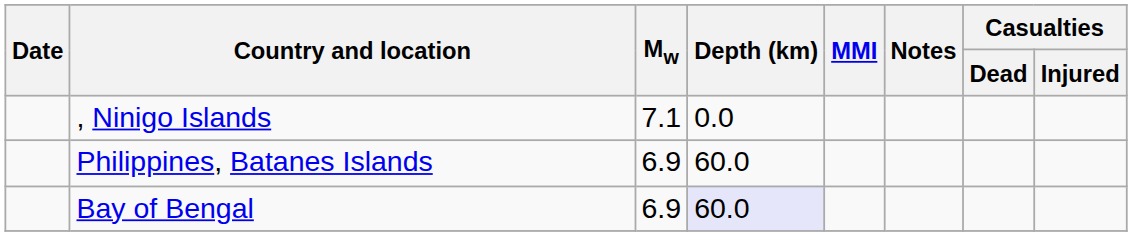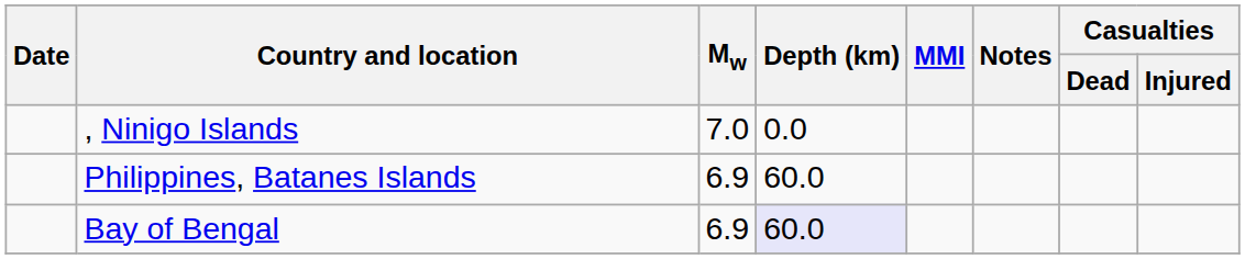 <table class="wikitable sortable sort-under" style="border:1px black; margin-left:1em;">
 <tr>
 <th rowspan="2"><small>Date</small></th>
 <th rowspan="2" style="width: 310px"><small>Country and location</small></th>
 <th rowspan="2"><small>M<sub>w</sub></small></th>
 <th rowspan="2"><small>Depth (km)</small></th>
 <th rowspan="2"><small><a href='#'>MMI</a></small></th>
 <th rowspan="2" class="unsortable"><small>Notes</small></th>
 <th colspan="2"><small>Casualties</small></th>
 </tr>
 <tr>
 <th><small>Dead</small></th>
 <th><small>Injured</small></th>
 </tr>
 <tr>
 <td></td>
 <td>, <a href='#'>Ninigo Islands</a></td>
-<td>7.1</td>
+<td>7.0</td>
 <td>0.0</td>
 <td></td>
 <td></td>
 <td></td>
 <td></td>
 </tr>
 <tr>
 <td></td>
 <td> <a href='#'>Philippines</a>, <a href='#'>Batanes Islands</a></td>
 <td>6.9</td>
 <td>60.0</td>
 <td></td>
 <td></td>
 <td></td>
 <td></td>
 </tr>
 <tr>
 <td></td>
 <td><a href='#'>Bay of Bengal</a></td>
 <td>6.9</td>
 <td style="background: lavender;">60.0</td>
 <td></td>
 <td></td>
 <td></td>
 <td></td>
 </tr>
 </table>
